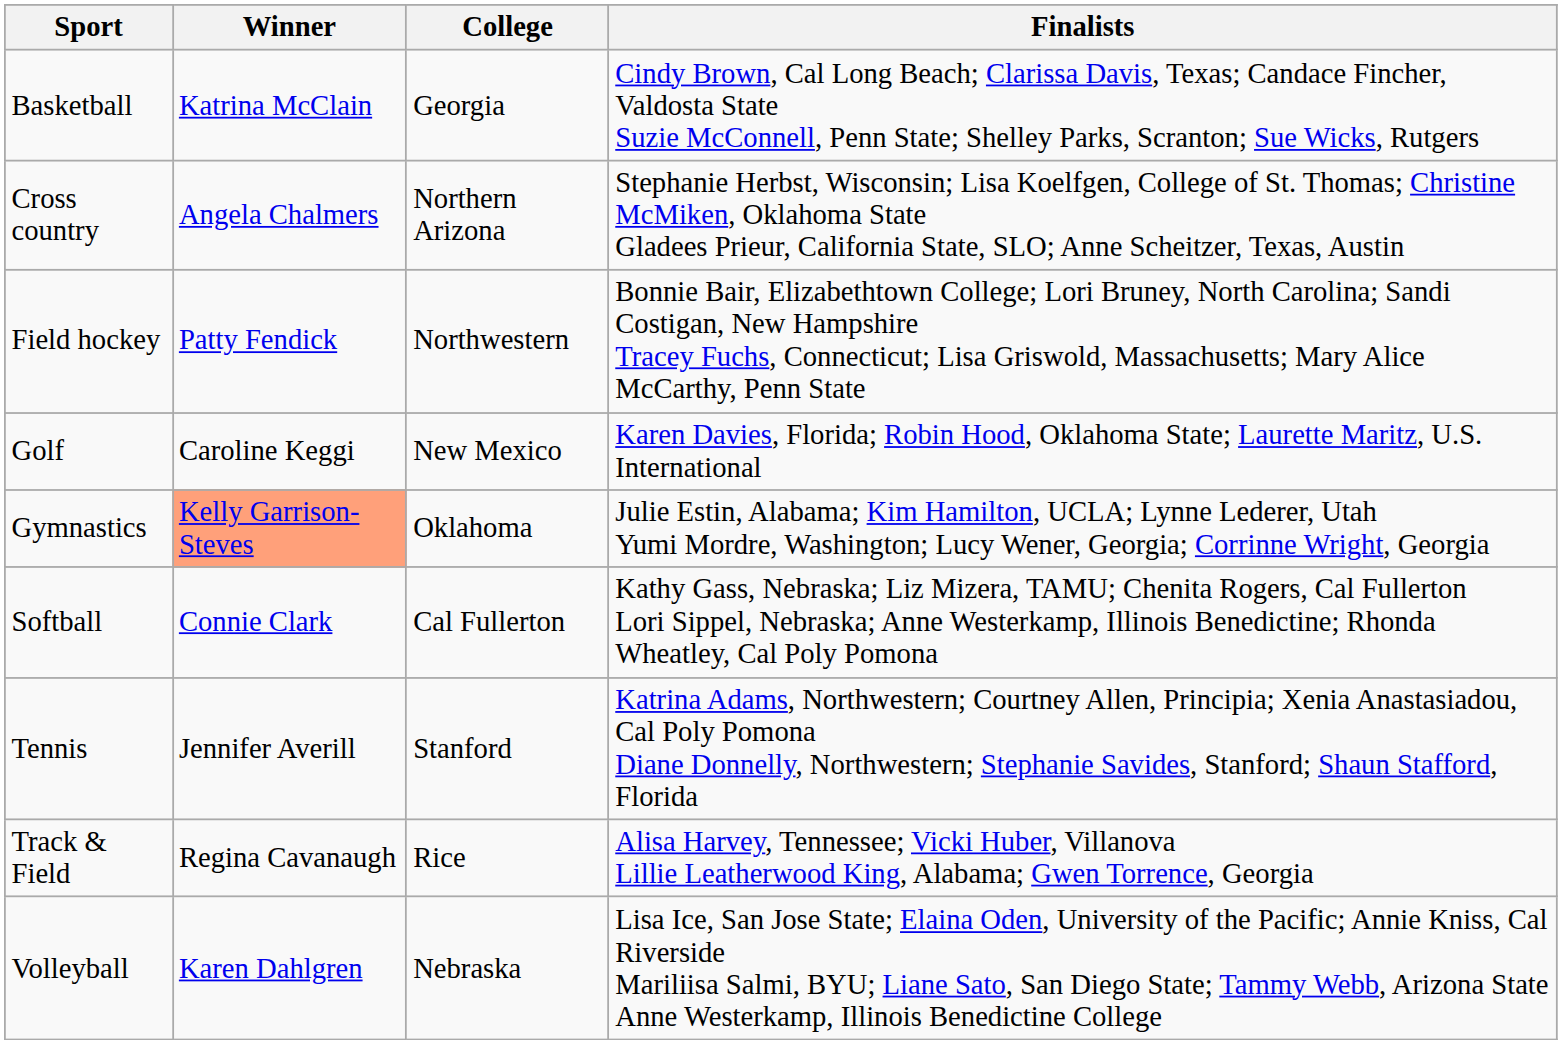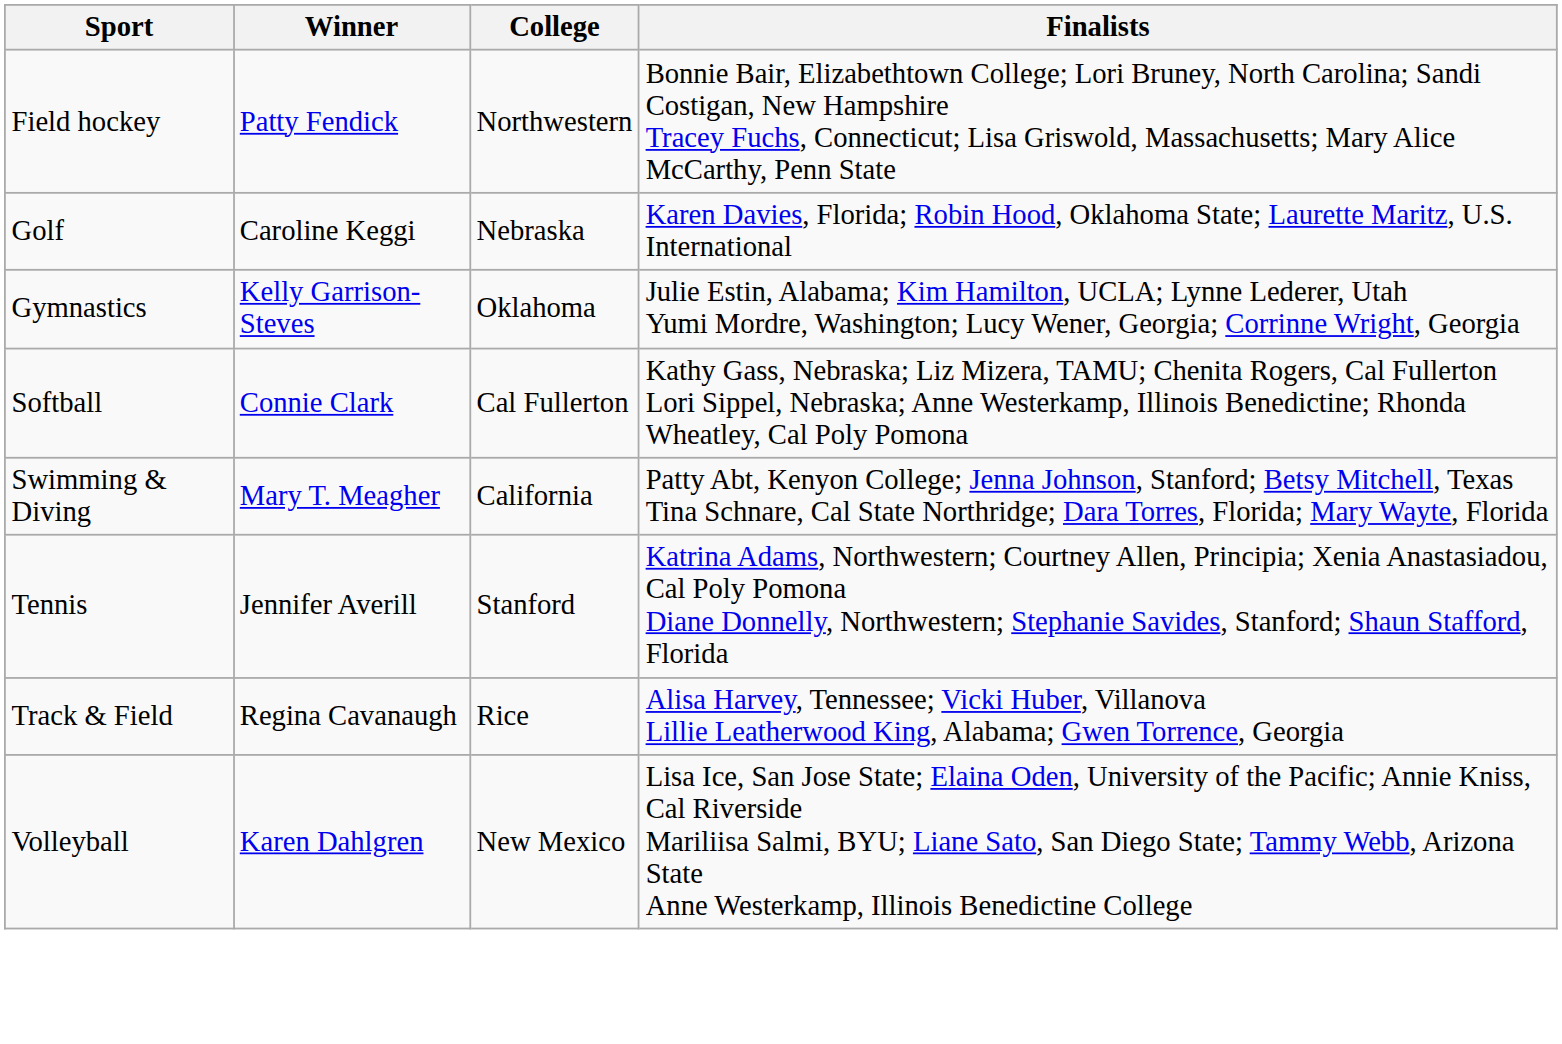 <table class="wikitable">
 <tr>
 <th>Sport</th>
 <th>Winner</th>
 <th>College</th>
 <th>Finalists</th>
-</tr>
-<tr>
-<td>Basketball</td>
-<td><a href='#'>Katrina McClain</a></td>
-<td>Georgia</td>
-<td><a href='#'>Cindy Brown</a>, Cal Long Beach; <a href='#'>Clarissa Davis</a>, Texas; Candace Fincher, Valdosta State<br><a href='#'>Suzie McConnell</a>, Penn State; Shelley Parks, Scranton; <a href='#'>Sue Wicks</a>, Rutgers</td>
-</tr>
-<tr>
-<td>Cross country</td>
-<td><a href='#'>Angela Chalmers</a></td>
-<td>Northern Arizona</td>
-<td>Stephanie Herbst, Wisconsin; Lisa Koelfgen, College of St. Thomas; <a href='#'>Christine McMiken</a>, Oklahoma State<br>Gladees Prieur, California State, SLO; Anne Scheitzer, Texas, Austin</td>
 </tr>
 <tr>
 <td>Field hockey</td>
 <td><a href='#'>Patty Fendick</a></td>
 <td>Northwestern</td>
 <td>Bonnie Bair, Elizabethtown College; Lori Bruney, North Carolina; Sandi Costigan, New Hampshire<br><a href='#'>Tracey Fuchs</a>, Connecticut; Lisa Griswold, Massachusetts; Mary Alice McCarthy, Penn State</td>
 </tr>
 <tr>
 <td>Golf</td>
 <td>Caroline Keggi</td>
-<td>New Mexico</td>
+<td>Nebraska</td>
 <td><a href='#'>Karen Davies</a>, Florida; <a href='#'>Robin Hood</a>, Oklahoma State; <a href='#'>Laurette Maritz</a>, U.S. International</td>
 </tr>
 <tr>
 <td>Gymnastics</td>
-<td style="background: lightsalmon;"><a href='#'>Kelly Garrison-Steves</a></td>
+<td><a href='#'>Kelly Garrison-Steves</a></td>
 <td>Oklahoma</td>
 <td>Julie Estin, Alabama; <a href='#'>Kim Hamilton</a>, UCLA; Lynne Lederer, Utah<br>Yumi Mordre, Washington; Lucy Wener, Georgia; <a href='#'>Corrinne Wright</a>, Georgia</td>
 </tr>
 <tr>
 <td>Softball</td>
 <td><a href='#'>Connie Clark</a></td>
 <td>Cal Fullerton</td>
 <td>Kathy Gass, Nebraska; Liz Mizera, TAMU; Chenita Rogers, Cal Fullerton<br>Lori Sippel, Nebraska; Anne Westerkamp, Illinois Benedictine; Rhonda Wheatley, Cal Poly Pomona</td>
+</tr>
+<tr>
+<td>Swimming & Diving</td>
+<td><a href='#'>Mary T. Meagher</a></td>
+<td>California</td>
+<td>Patty Abt, Kenyon College; <a href='#'>Jenna Johnson</a>, Stanford; <a href='#'>Betsy Mitchell</a>, Texas<br>Tina Schnare, Cal State Northridge; <a href='#'>Dara Torres</a>, Florida; <a href='#'>Mary Wayte</a>, Florida</td>
 </tr>
 <tr>
 <td>Tennis</td>
 <td>Jennifer Averill</td>
 <td>Stanford</td>
 <td><a href='#'>Katrina Adams</a>, Northwestern; Courtney Allen, Principia; Xenia Anastasiadou, Cal Poly Pomona<br><a href='#'>Diane Donnelly</a>, Northwestern; <a href='#'>Stephanie Savides</a>, Stanford; <a href='#'>Shaun Stafford</a>, Florida</td>
 </tr>
 <tr>
 <td>Track & Field</td>
 <td>Regina Cavanaugh</td>
 <td>Rice</td>
 <td><a href='#'>Alisa Harvey</a>, Tennessee; <a href='#'>Vicki Huber</a>, Villanova<br><a href='#'>Lillie Leatherwood King</a>, Alabama; <a href='#'>Gwen Torrence</a>, Georgia</td>
 </tr>
 <tr>
 <td>Volleyball</td>
 <td><a href='#'>Karen Dahlgren</a></td>
-<td>Nebraska</td>
+<td>New Mexico</td>
 <td>Lisa Ice, San Jose State; <a href='#'>Elaina Oden</a>, University of the Pacific; Annie Kniss, Cal Riverside<br>Mariliisa Salmi, BYU; <a href='#'>Liane Sato</a>, San Diego State; <a href='#'>Tammy Webb</a>, Arizona State<br>Anne Westerkamp, Illinois Benedictine College</td>
 </tr>
 </table>
